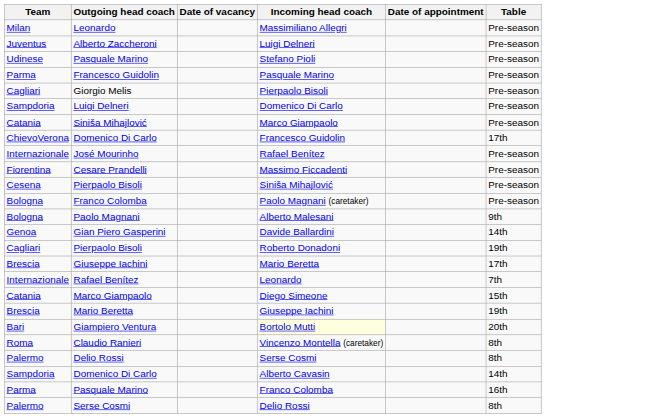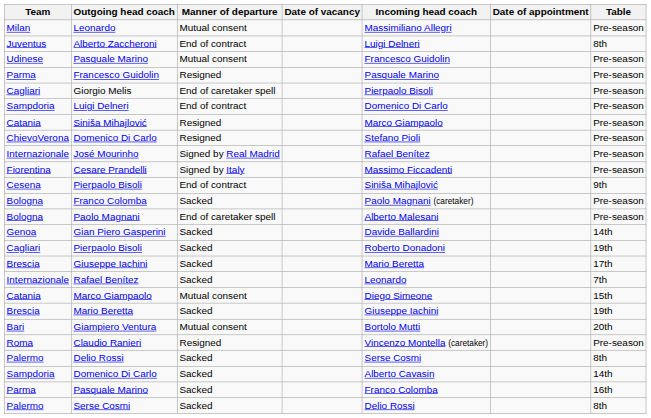 <table class="wikitable sortable">
 <tr>
 <th>Team<br></th>
 <th>Outgoing head coach<br></th>
+<th>Manner of departure<br></th>
 <th>Date of vacancy<br></th>
 <th>Incoming head coach<br></th>
 <th>Date of appointment<br></th>
 <th>Table</th>
 </tr>
 <tr>
 <td><a href='#'>Milan</a></td>
 <td> <a href='#'>Leonardo</a></td>
+<td>Mutual consent</td>
 <td></td>
 <td> <a href='#'>Massimiliano Allegri</a></td>
 <td></td>
 <td>Pre-season</td>
 </tr>
 <tr>
 <td><a href='#'>Juventus</a></td>
 <td> <a href='#'>Alberto Zaccheroni</a></td>
+<td>End of contract</td>
 <td></td>
 <td> <a href='#'>Luigi Delneri</a></td>
 <td></td>
-<td>Pre-season</td>
+<td>8th</td>
 </tr>
 <tr>
 <td><a href='#'>Udinese</a></td>
 <td> <a href='#'>Pasquale Marino</a></td>
+<td>Mutual consent</td>
 <td></td>
-<td> <a href='#'>Stefano Pioli</a></td>
+<td> <a href='#'>Francesco Guidolin</a></td>
 <td></td>
 <td>Pre-season</td>
 </tr>
 <tr>
 <td><a href='#'>Parma</a></td>
 <td> <a href='#'>Francesco Guidolin</a></td>
+<td>Resigned</td>
 <td></td>
 <td> <a href='#'>Pasquale Marino</a></td>
 <td></td>
 <td>Pre-season</td>
 </tr>
 <tr>
 <td><a href='#'>Cagliari</a></td>
 <td> Giorgio Melis</td>
+<td>End of caretaker spell</td>
 <td></td>
 <td> <a href='#'>Pierpaolo Bisoli</a></td>
 <td></td>
 <td>Pre-season</td>
 </tr>
 <tr>
 <td><a href='#'>Sampdoria</a></td>
 <td> <a href='#'>Luigi Delneri</a></td>
+<td>End of contract</td>
 <td></td>
 <td> <a href='#'>Domenico Di Carlo</a></td>
 <td></td>
 <td>Pre-season</td>
 </tr>
 <tr>
 <td><a href='#'>Catania</a></td>
 <td> <a href='#'>Siniša Mihajlović</a></td>
+<td>Resigned</td>
 <td></td>
 <td> <a href='#'>Marco Giampaolo</a></td>
 <td></td>
 <td>Pre-season</td>
 </tr>
 <tr>
 <td><a href='#'>ChievoVerona</a></td>
 <td> <a href='#'>Domenico Di Carlo</a></td>
+<td>Resigned</td>
 <td></td>
-<td> <a href='#'>Francesco Guidolin</a></td>
+<td> <a href='#'>Stefano Pioli</a></td>
 <td></td>
-<td>17th</td>
+<td>Pre-season</td>
 </tr>
 <tr>
 <td><a href='#'>Internazionale</a></td>
 <td> <a href='#'>José Mourinho</a></td>
+<td>Signed by <a href='#'>Real Madrid</a></td>
 <td></td>
 <td> <a href='#'>Rafael Benítez</a></td>
 <td></td>
 <td>Pre-season</td>
 </tr>
 <tr>
 <td><a href='#'>Fiorentina</a></td>
 <td> <a href='#'>Cesare Prandelli</a></td>
+<td>Signed by <a href='#'>Italy</a></td>
 <td></td>
 <td> <a href='#'>Massimo Ficcadenti</a></td>
 <td></td>
 <td>Pre-season</td>
 </tr>
 <tr>
 <td><a href='#'>Cesena</a></td>
 <td> <a href='#'>Pierpaolo Bisoli</a></td>
+<td>End of contract</td>
 <td></td>
 <td> <a href='#'>Siniša Mihajlović</a></td>
 <td></td>
-<td>Pre-season</td>
+<td>9th</td>
 </tr>
 <tr>
 <td><a href='#'>Bologna</a></td>
 <td> <a href='#'>Franco Colomba</a></td>
+<td>Sacked</td>
 <td></td>
 <td> <a href='#'>Paolo Magnani</a> <small>(caretaker)</small></td>
 <td></td>
 <td>Pre-season</td>
 </tr>
 <tr>
 <td><a href='#'>Bologna</a></td>
 <td> <a href='#'>Paolo Magnani</a></td>
+<td>End of caretaker spell</td>
 <td></td>
 <td> <a href='#'>Alberto Malesani</a></td>
 <td></td>
-<td>9th</td>
+<td>Pre-season</td>
 </tr>
 <tr>
 <td><a href='#'>Genoa</a></td>
 <td> <a href='#'>Gian Piero Gasperini</a></td>
+<td>Sacked</td>
 <td></td>
 <td> <a href='#'>Davide Ballardini</a></td>
 <td></td>
 <td>14th</td>
 </tr>
 <tr>
 <td><a href='#'>Cagliari</a></td>
 <td> <a href='#'>Pierpaolo Bisoli</a></td>
+<td>Sacked</td>
 <td></td>
 <td> <a href='#'>Roberto Donadoni</a></td>
 <td></td>
 <td>19th</td>
 </tr>
 <tr>
 <td><a href='#'>Brescia</a></td>
 <td> <a href='#'>Giuseppe Iachini</a></td>
+<td>Sacked</td>
 <td></td>
 <td> <a href='#'>Mario Beretta</a></td>
 <td></td>
 <td>17th</td>
 </tr>
 <tr>
 <td><a href='#'>Internazionale</a></td>
 <td> <a href='#'>Rafael Benítez</a></td>
+<td>Sacked</td>
 <td></td>
 <td> <a href='#'>Leonardo</a></td>
 <td></td>
 <td>7th</td>
 </tr>
 <tr>
 <td><a href='#'>Catania</a></td>
 <td> <a href='#'>Marco Giampaolo</a></td>
+<td>Mutual consent</td>
 <td></td>
 <td> <a href='#'>Diego Simeone</a></td>
 <td></td>
 <td>15th</td>
 </tr>
 <tr>
 <td><a href='#'>Brescia</a></td>
 <td> <a href='#'>Mario Beretta</a></td>
+<td>Sacked</td>
 <td></td>
 <td> <a href='#'>Giuseppe Iachini</a></td>
 <td></td>
 <td>19th</td>
 </tr>
 <tr>
 <td><a href='#'>Bari</a></td>
 <td> <a href='#'>Giampiero Ventura</a></td>
+<td>Mutual consent</td>
 <td></td>
-<td style="background: lightyellow;"> <a href='#'>Bortolo Mutti</a></td>
+<td> <a href='#'>Bortolo Mutti</a></td>
 <td></td>
 <td>20th</td>
 </tr>
 <tr>
 <td><a href='#'>Roma</a></td>
 <td> <a href='#'>Claudio Ranieri</a></td>
+<td>Resigned</td>
 <td></td>
 <td> <a href='#'>Vincenzo Montella</a> <small>(caretaker)</small></td>
 <td></td>
-<td>8th</td>
+<td>Pre-season</td>
 </tr>
 <tr>
 <td><a href='#'>Palermo</a></td>
 <td> <a href='#'>Delio Rossi</a></td>
+<td>Sacked</td>
 <td></td>
 <td> <a href='#'>Serse Cosmi</a></td>
 <td></td>
 <td>8th</td>
 </tr>
 <tr>
 <td><a href='#'>Sampdoria</a></td>
 <td> <a href='#'>Domenico Di Carlo</a></td>
+<td>Sacked</td>
 <td></td>
 <td> <a href='#'>Alberto Cavasin</a></td>
 <td></td>
 <td>14th</td>
 </tr>
 <tr>
 <td><a href='#'>Parma</a></td>
 <td> <a href='#'>Pasquale Marino</a></td>
+<td>Sacked</td>
 <td></td>
 <td> <a href='#'>Franco Colomba</a></td>
 <td></td>
 <td>16th</td>
 </tr>
 <tr>
 <td><a href='#'>Palermo</a></td>
 <td> <a href='#'>Serse Cosmi</a></td>
+<td>Sacked</td>
 <td></td>
 <td> <a href='#'>Delio Rossi</a></td>
 <td></td>
 <td>8th</td>
 </tr>
 </table>
